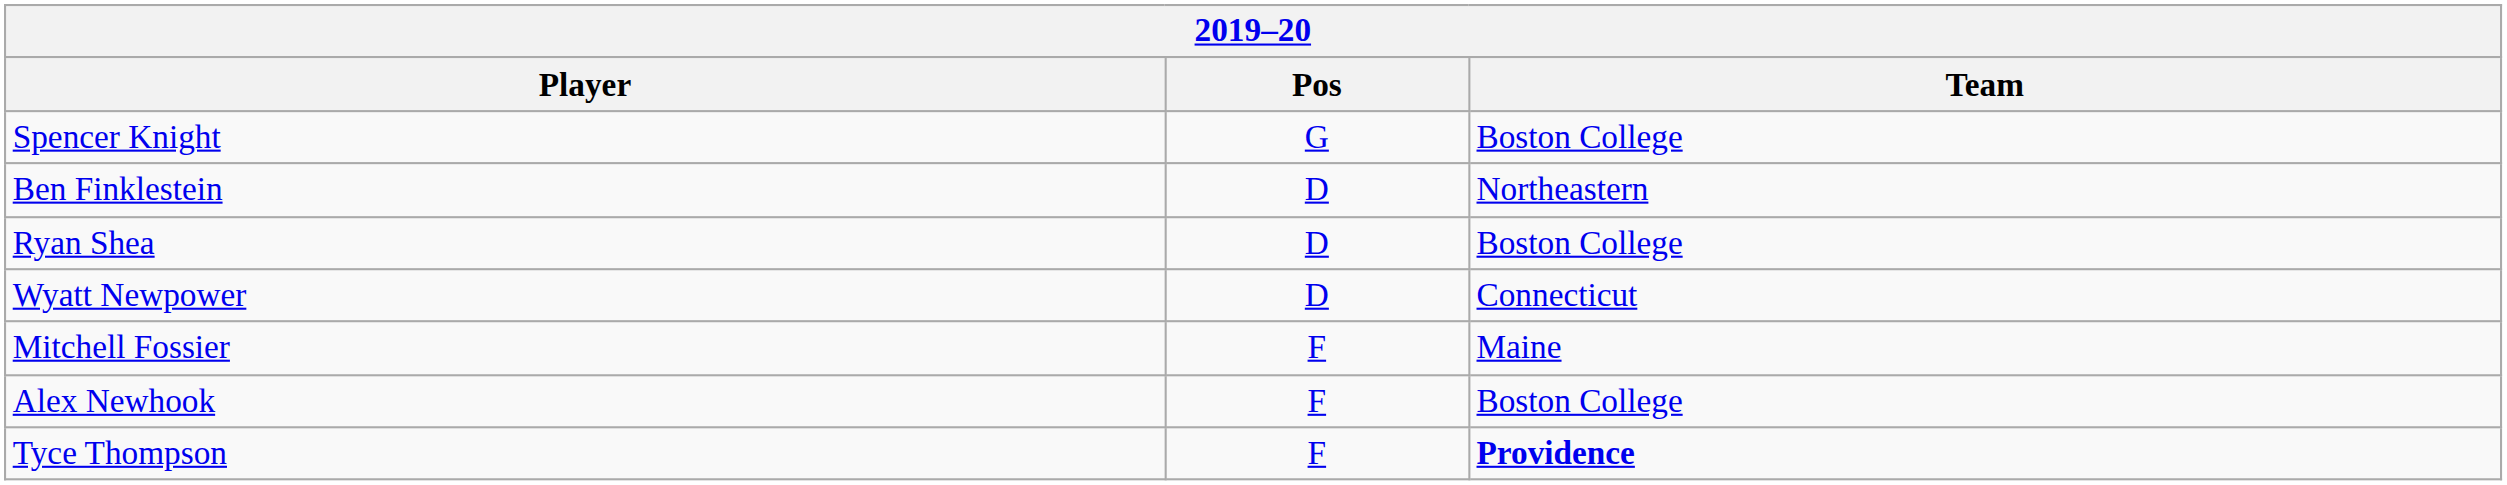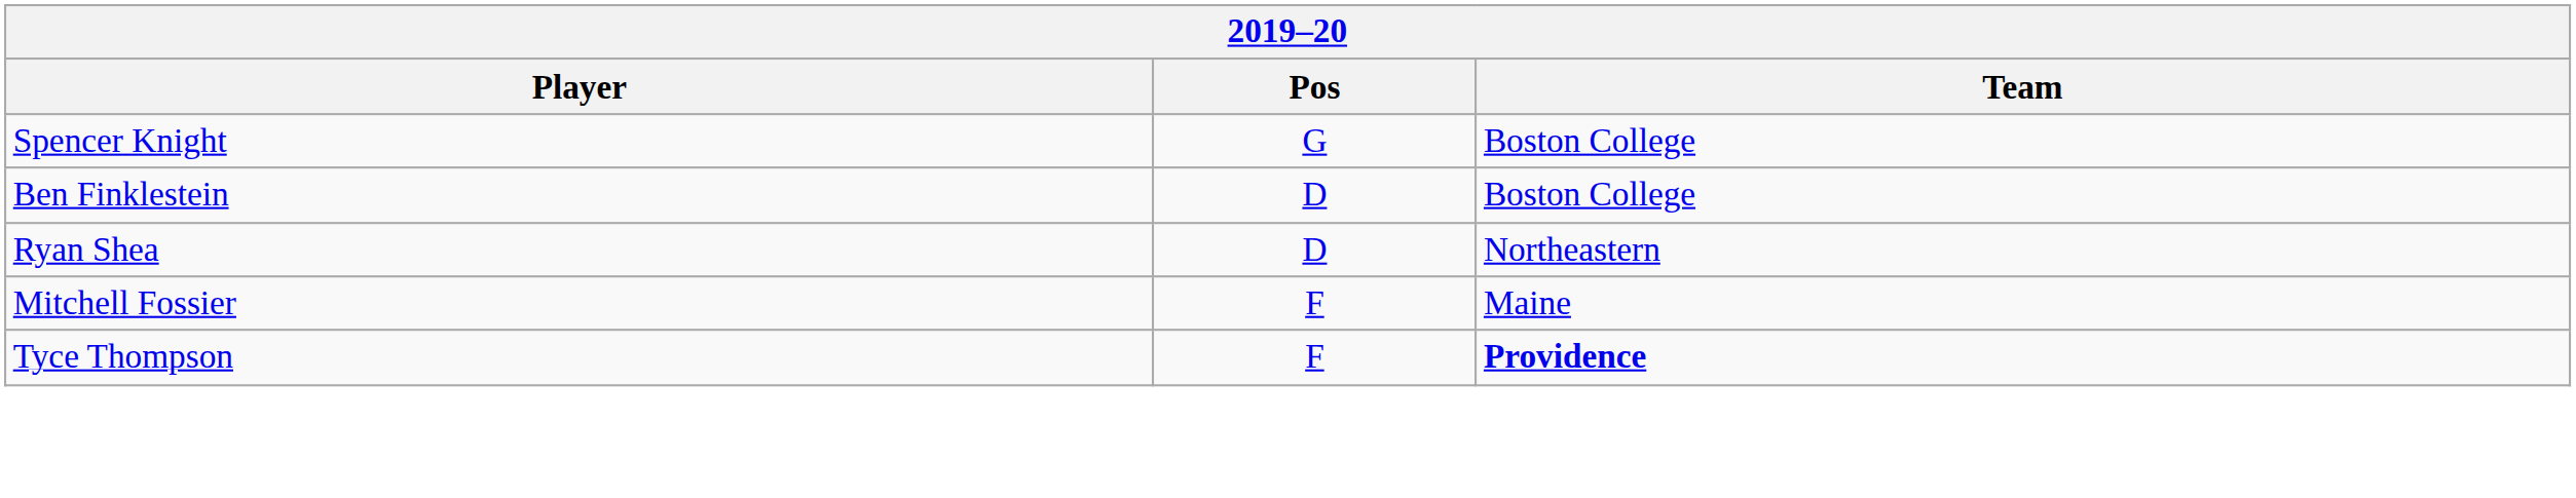 <table class="wikitable" width=95%>
 <tr>
 <th colspan=3><a href='#'>2019–20</a></th>
 </tr>
 <tr>
 <th>Player</th>
 <th>Pos</th>
 <th>Team</th>
 </tr>
 <tr>
 <td><a href='#'>Spencer Knight</a></td>
 <td align=center><a href='#'>G</a></td>
 <td><a href='#'>Boston College</a></td>
 </tr>
 <tr>
 <td><a href='#'>Ben Finklestein</a></td>
 <td align=center><a href='#'>D</a></td>
-<td><a href='#'>Northeastern</a></td>
+<td><a href='#'>Boston College</a></td>
 </tr>
 <tr>
 <td><a href='#'>Ryan Shea</a></td>
 <td align=center><a href='#'>D</a></td>
-<td><a href='#'>Boston College</a></td>
-</tr>
-<tr>
-<td><a href='#'>Wyatt Newpower</a></td>
-<td align=center><a href='#'>D</a></td>
-<td><a href='#'>Connecticut</a></td>
+<td><a href='#'>Northeastern</a></td>
 </tr>
 <tr>
 <td><a href='#'>Mitchell Fossier</a></td>
 <td align=center><a href='#'>F</a></td>
 <td><a href='#'>Maine</a></td>
 </tr>
 <tr>
-<td><a href='#'>Alex Newhook</a></td>
-<td align=center><a href='#'>F</a></td>
-<td><a href='#'>Boston College</a></td>
-</tr>
-<tr>
 <td><a href='#'>Tyce Thompson</a></td>
 <td align=center><a href='#'>F</a></td>
 <td><strong><a href='#'>Providence</a></strong></td>
 </tr>
 </table>
